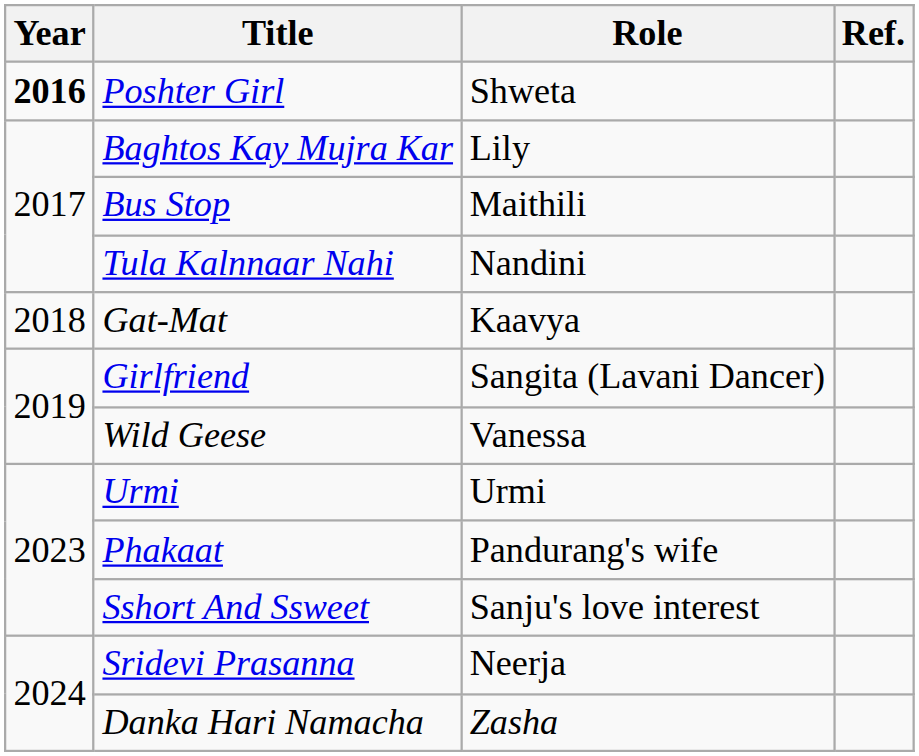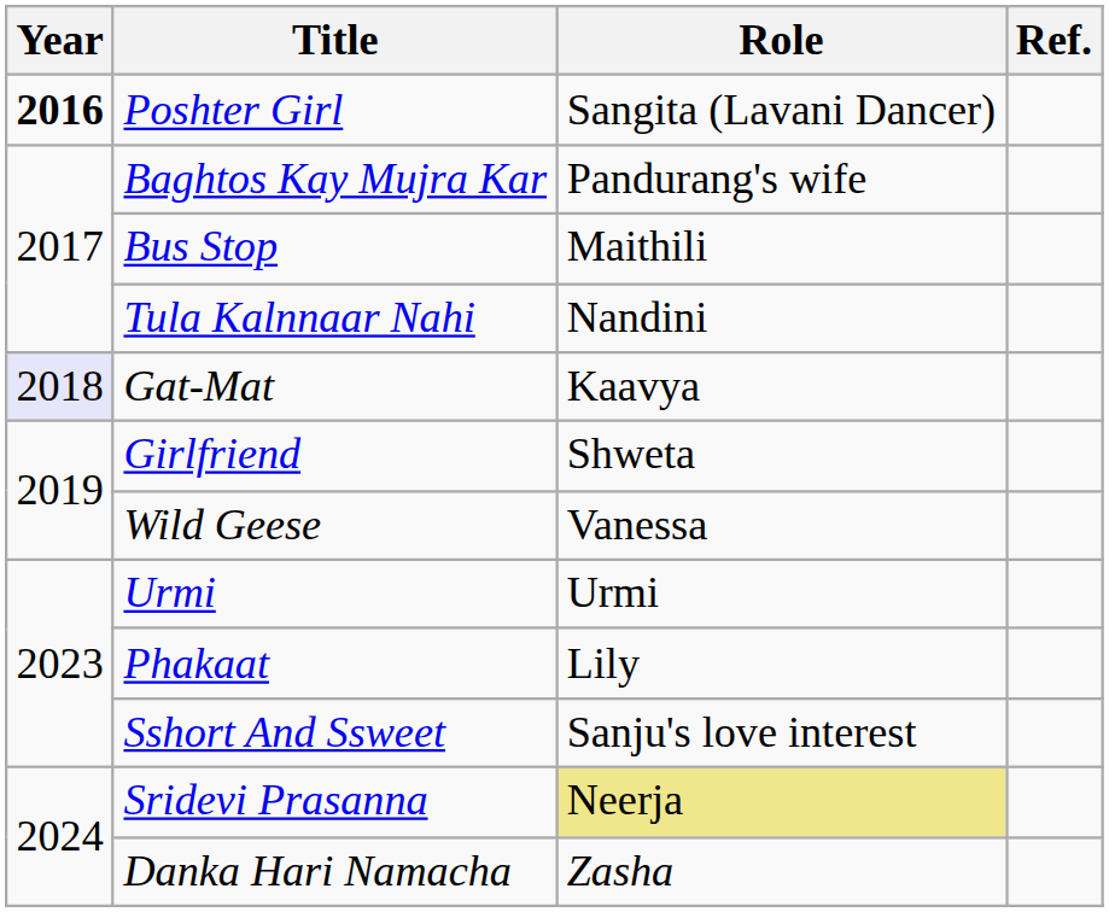 <table class="wikitable">
 <tr>
 <th>Year</th>
 <th>Title</th>
 <th>Role</th>
 <th>Ref.</th>
 </tr>
 <tr>
 <td><strong>2016</strong></td>
 <td><em><a href='#'>Poshter Girl</a></em></td>
-<td>Shweta</td>
+<td>Sangita (Lavani Dancer)</td>
 <td></td>
 </tr>
 <tr>
 <td rowspan="3">2017</td>
 <td><em><a href='#'>Baghtos Kay Mujra Kar</a></em></td>
-<td>Lily</td>
+<td>Pandurang's wife</td>
 <td></td>
 </tr>
 <tr>
 <td><em><a href='#'>Bus Stop</a></em></td>
 <td>Maithili</td>
 <td></td>
 </tr>
 <tr>
 <td><em><a href='#'>Tula Kalnnaar Nahi</a></em></td>
 <td>Nandini</td>
 <td></td>
 </tr>
 <tr>
-<td>2018</td>
+<td style="background: lavender;">2018</td>
 <td><em>Gat-Mat</em></td>
 <td>Kaavya</td>
 <td></td>
 </tr>
 <tr>
 <td rowspan="2">2019</td>
 <td><em><a href='#'>Girlfriend</a></em></td>
-<td>Sangita (Lavani Dancer)</td>
+<td>Shweta</td>
 <td></td>
 </tr>
 <tr>
 <td><em>Wild Geese</em></td>
 <td>Vanessa</td>
 <td></td>
 </tr>
 <tr>
 <td rowspan="3">2023</td>
 <td><em><a href='#'>Urmi</a></em></td>
 <td>Urmi</td>
 <td></td>
 </tr>
 <tr>
 <td><em><a href='#'>Phakaat</a></em></td>
-<td>Pandurang's wife</td>
+<td>Lily</td>
 <td></td>
 </tr>
 <tr>
 <td><em><a href='#'>Sshort And Ssweet</a></em></td>
 <td>Sanju's love interest</td>
 <td></td>
 </tr>
 <tr>
 <td rowspan="2">2024</td>
 <td><em><a href='#'>Sridevi Prasanna</a></em></td>
-<td>Neerja</td>
+<td style="background: khaki;">Neerja</td>
 <td></td>
 </tr>
 <tr>
 <td><em>Danka Hari Namacha</em></td>
 <td><em>Zasha</em></td>
 <td></td>
 </tr>
 </table>
